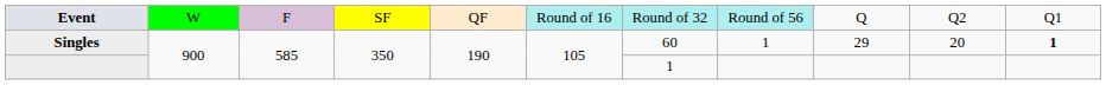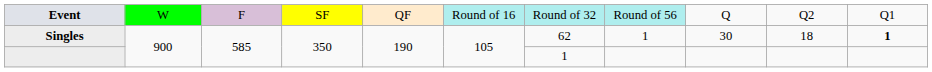 <table class=wikitable style=font-size:90%;text-align:center>
 <tr>
 <td style="width:130px; background:#dfe2e9;"><strong>Event</strong></td>
 <td style="width:80px; background:lime;">W</td>
 <td style="width:85px; background:thistle;">F</td>
 <td style="width:85px; background:#ff0;">SF</td>
 <td style="width:85px; background:#ffebcd;">QF</td>
 <td style="width:85px; background:#afeeee;">Round of 16</td>
 <td style="width:85px; background:#afeeee;">Round of 32</td>
 <td style="width:85px; background:#afeeee;">Round of 56</td>
 <td style="width:85px;">Q</td>
 <td style="width:85px;">Q2</td>
 <td style="width:85px;">Q1</td>
 </tr>
 <tr>
 <th style="background:#ededed;">Singles</th>
 <td rowspan=2>900</td>
 <td rowspan=2>585</td>
 <td rowspan=2>350</td>
 <td rowspan=2>190</td>
 <td rowspan=2>105</td>
-<td>60</td>
+<td>62</td>
 <td>1</td>
-<td>29</td>
-<td>20</td>
+<td>30</td>
+<td>18</td>
 <td><strong>1</strong></td>
 </tr>
 <tr>
 <th style="background:#ededed;"></th>
 <td>1</td>
 <td></td>
 <td></td>
 <td></td>
 <td></td>
 </tr>
 </table>
